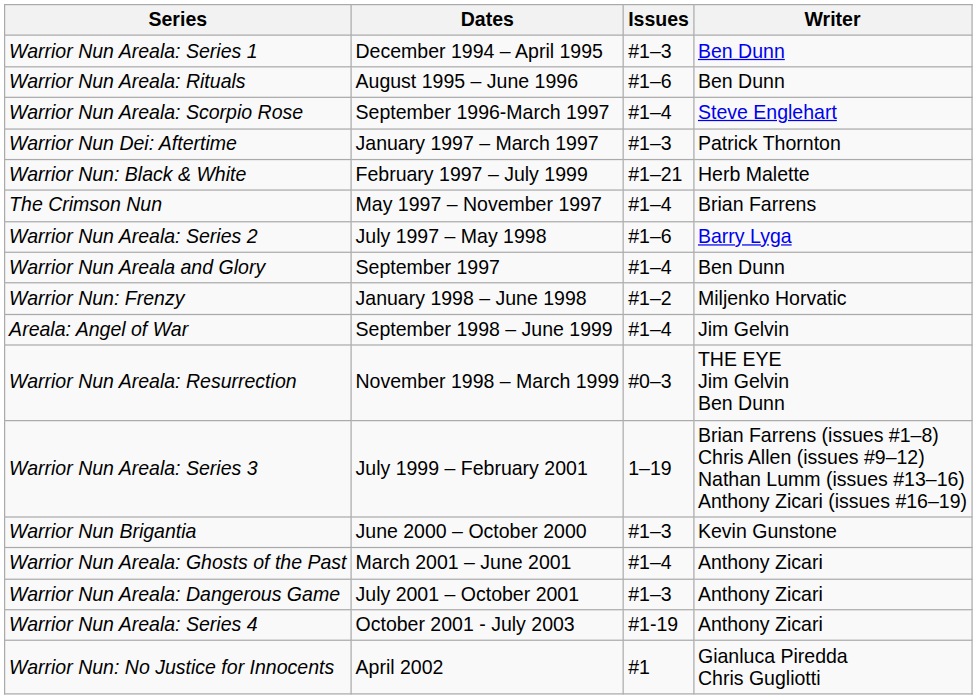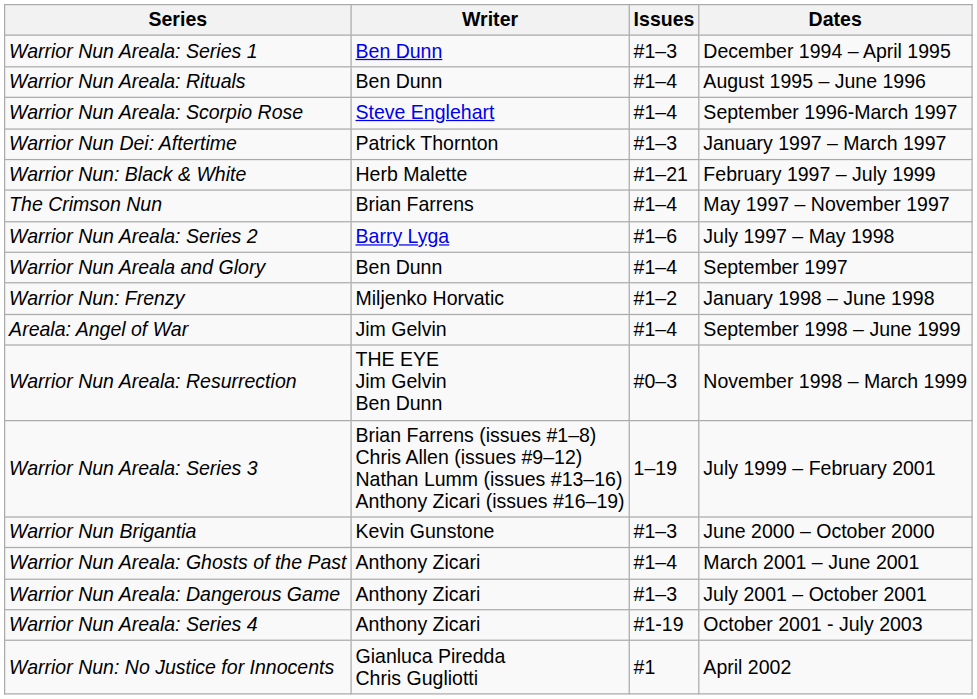 <table class="wikitable">
 <tr>
 <th>Series</th>
+<th>Writer</th>
+<th>Issues</th>
 <th>Dates</th>
-<th>Issues</th>
-<th>Writer</th>
 </tr>
 <tr>
 <td><em>Warrior Nun Areala: Series 1</em></td>
+<td><a href='#'>Ben Dunn</a></td>
+<td>#1–3</td>
 <td>December 1994 – April 1995</td>
-<td>#1–3</td>
-<td><a href='#'>Ben Dunn</a></td>
 </tr>
 <tr>
 <td><em>Warrior Nun Areala: Rituals</em></td>
+<td>Ben Dunn</td>
+<td>#1–4</td>
 <td>August 1995 – June 1996</td>
-<td>#1–6</td>
-<td>Ben Dunn</td>
 </tr>
 <tr>
 <td><em>Warrior Nun Areala: Scorpio Rose</em></td>
+<td><a href='#'>Steve Englehart</a></td>
+<td>#1–4</td>
 <td>September 1996-March 1997</td>
-<td>#1–4</td>
-<td><a href='#'>Steve Englehart</a></td>
 </tr>
 <tr>
 <td><em>Warrior Nun Dei: Aftertime</em></td>
+<td>Patrick Thornton</td>
+<td>#1–3</td>
 <td>January 1997 – March 1997</td>
-<td>#1–3</td>
-<td>Patrick Thornton</td>
 </tr>
 <tr>
 <td><em>Warrior Nun: Black & White</em></td>
+<td>Herb Malette</td>
+<td>#1–21</td>
 <td>February 1997 – July 1999</td>
-<td>#1–21</td>
-<td>Herb Malette</td>
 </tr>
 <tr>
 <td><em>The Crimson Nun</em></td>
+<td>Brian Farrens</td>
+<td>#1–4</td>
 <td>May 1997 – November 1997</td>
-<td>#1–4</td>
-<td>Brian Farrens</td>
 </tr>
 <tr>
 <td><em>Warrior Nun Areala: Series 2</em></td>
+<td><a href='#'>Barry Lyga</a></td>
+<td>#1–6</td>
 <td>July 1997 – May 1998</td>
-<td>#1–6</td>
-<td><a href='#'>Barry Lyga</a></td>
 </tr>
 <tr>
 <td><em>Warrior Nun Areala and Glory</em></td>
+<td>Ben Dunn</td>
+<td>#1–4</td>
 <td>September 1997</td>
-<td>#1–4</td>
-<td>Ben Dunn</td>
 </tr>
 <tr>
 <td><em>Warrior Nun: Frenzy</em></td>
+<td>Miljenko Horvatic</td>
+<td>#1–2</td>
 <td>January 1998 – June 1998</td>
-<td>#1–2</td>
-<td>Miljenko Horvatic</td>
 </tr>
 <tr>
 <td><em>Areala: Angel of War</em></td>
+<td>Jim Gelvin</td>
+<td>#1–4</td>
 <td>September 1998 – June 1999</td>
-<td>#1–4</td>
-<td>Jim Gelvin</td>
 </tr>
 <tr>
 <td><em>Warrior Nun Areala: Resurrection</em></td>
+<td>THE EYE<br>Jim Gelvin<br>Ben Dunn</td>
+<td>#0–3</td>
 <td>November 1998 – March 1999</td>
-<td>#0–3</td>
-<td>THE EYE<br>Jim Gelvin<br>Ben Dunn</td>
 </tr>
 <tr>
 <td><em>Warrior Nun Areala: Series 3</em></td>
+<td>Brian Farrens (issues #1–8)<br>Chris Allen (issues #9–12)<br>Nathan Lumm (issues #13–16)<br>Anthony Zicari (issues #16–19)</td>
+<td>1–19</td>
 <td>July 1999 – February 2001</td>
-<td>1–19</td>
-<td>Brian Farrens (issues #1–8)<br>Chris Allen (issues #9–12)<br>Nathan Lumm (issues #13–16)<br>Anthony Zicari (issues #16–19)</td>
 </tr>
 <tr>
 <td><em>Warrior Nun Brigantia</em></td>
+<td>Kevin Gunstone</td>
+<td>#1–3</td>
 <td>June 2000 – October 2000</td>
-<td>#1–3</td>
-<td>Kevin Gunstone</td>
 </tr>
 <tr>
 <td><em>Warrior Nun Areala: Ghosts of the Past</em></td>
+<td>Anthony Zicari</td>
+<td>#1–4</td>
 <td>March 2001 – June 2001</td>
-<td>#1–4</td>
-<td>Anthony Zicari</td>
 </tr>
 <tr>
 <td><em>Warrior Nun Areala: Dangerous Game</em></td>
+<td>Anthony Zicari</td>
+<td>#1–3</td>
 <td>July 2001 – October 2001</td>
-<td>#1–3</td>
-<td>Anthony Zicari</td>
 </tr>
 <tr>
 <td><em>Warrior Nun Areala: Series 4</em></td>
+<td>Anthony Zicari</td>
+<td>#1-19</td>
 <td>October 2001 - July 2003</td>
-<td>#1-19</td>
-<td>Anthony Zicari</td>
 </tr>
 <tr>
 <td><em>Warrior Nun: No Justice for Innocents</em></td>
+<td>Gianluca Piredda<br>Chris Gugliotti</td>
+<td>#1</td>
 <td>April 2002</td>
-<td>#1</td>
-<td>Gianluca Piredda<br>Chris Gugliotti</td>
 </tr>
 </table>
